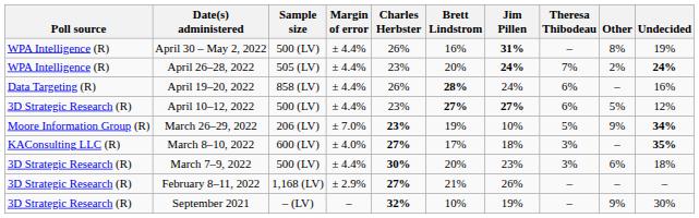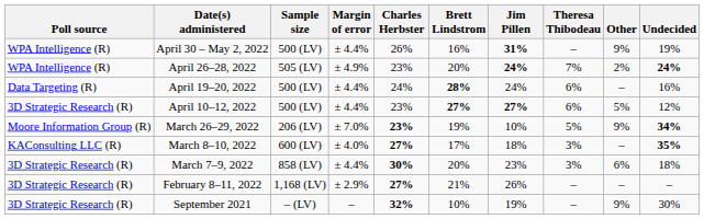 <table class="wikitable" style="font-size:90%;text-align:center;">
 <tr valign=bottom>
 <th>Poll source</th>
 <th>Date(s)<br>administered</th>
 <th>Sample<br>size</th>
 <th>Margin<br>of error</th>
 <th style="width:60px;">Charles<br>Herbster</th>
 <th style="width:60px;">Brett<br>Lindstrom</th>
 <th style="width:60px;">Jim<br>Pillen</th>
 <th style="width:60px;">Theresa<br>Thibodeau</th>
 <th>Other</th>
 <th>Undecided</th>
 </tr>
 <tr>
 <td style="text-align:left;"><a href='#'>WPA Intelligence</a> (R)</td>
 <td>April 30 – May 2, 2022</td>
 <td>500 (LV)</td>
 <td>± 4.4%</td>
 <td>26%</td>
 <td>16%</td>
 <td><strong>31%</strong></td>
 <td>–</td>
-<td>8%</td>
+<td>9%</td>
 <td>19%</td>
 </tr>
 <tr>
 <td style="text-align:left;"><a href='#'>WPA Intelligence</a> (R)</td>
 <td>April 26–28, 2022</td>
 <td>505 (LV)</td>
-<td>± 4.4%</td>
+<td>± 4.9%</td>
 <td>23%</td>
 <td>20%</td>
 <td><strong>24%</strong></td>
 <td>7%</td>
 <td>2%</td>
 <td><strong>24%</strong></td>
 </tr>
 <tr>
 <td style="text-align:left;"><a href='#'>Data Targeting</a> (R)</td>
 <td>April 19–20, 2022</td>
-<td>858 (LV)</td>
+<td>500 (LV)</td>
 <td>± 4.4%</td>
-<td>26%</td>
+<td>24%</td>
 <td><strong>28%</strong></td>
 <td>24%</td>
 <td>6%</td>
 <td>–</td>
 <td>16%</td>
 </tr>
 <tr>
 <td style="text-align:left;"><a href='#'>3D Strategic Research</a> (R)</td>
 <td>April 10–12, 2022</td>
 <td>500 (LV)</td>
 <td>± 4.4%</td>
 <td>23%</td>
 <td><strong>27%</strong></td>
 <td><strong>27%</strong></td>
 <td>6%</td>
 <td>5%</td>
 <td>12%</td>
 </tr>
 <tr>
 <td style="text-align:left;"><a href='#'>Moore Information Group</a> (R)</td>
 <td>March 26–29, 2022</td>
 <td>206 (LV)</td>
 <td>± 7.0%</td>
 <td><strong>23%</strong></td>
 <td>19%</td>
 <td>10%</td>
 <td>5%</td>
 <td>9%</td>
 <td><strong>34%</strong></td>
 </tr>
 <tr>
 <td style="text-align:left;"><a href='#'>KAConsulting LLC</a> (R)</td>
 <td>March 8–10, 2022</td>
 <td>600 (LV)</td>
 <td>± 4.0%</td>
 <td><strong>27%</strong></td>
 <td>17%</td>
 <td>18%</td>
 <td>3%</td>
 <td>–</td>
 <td><strong>35%</strong></td>
 </tr>
 <tr>
 <td style="text-align:left;"><a href='#'>3D Strategic Research</a> (R)</td>
 <td>March 7–9, 2022</td>
-<td>500 (LV)</td>
+<td>858 (LV)</td>
 <td>± 4.4%</td>
 <td><strong>30%</strong></td>
 <td>20%</td>
 <td>23%</td>
 <td>3%</td>
 <td>6%</td>
 <td>18%</td>
 </tr>
 <tr>
 <td style="text-align:left;"><a href='#'>3D Strategic Research</a> (R)</td>
 <td>February 8–11, 2022</td>
 <td>1,168 (LV)</td>
 <td>± 2.9%</td>
 <td><strong>27%</strong></td>
 <td>21%</td>
 <td>26%</td>
 <td>–</td>
 <td>–</td>
 <td>–</td>
 </tr>
 <tr>
 <td style="text-align:left;"><a href='#'>3D Strategic Research</a> (R)</td>
 <td>September 2021</td>
 <td>– (LV)</td>
 <td>–</td>
 <td><strong>32%</strong></td>
 <td>10%</td>
 <td>19%</td>
 <td>–</td>
 <td>9%</td>
 <td>30%</td>
 </tr>
 </table>
